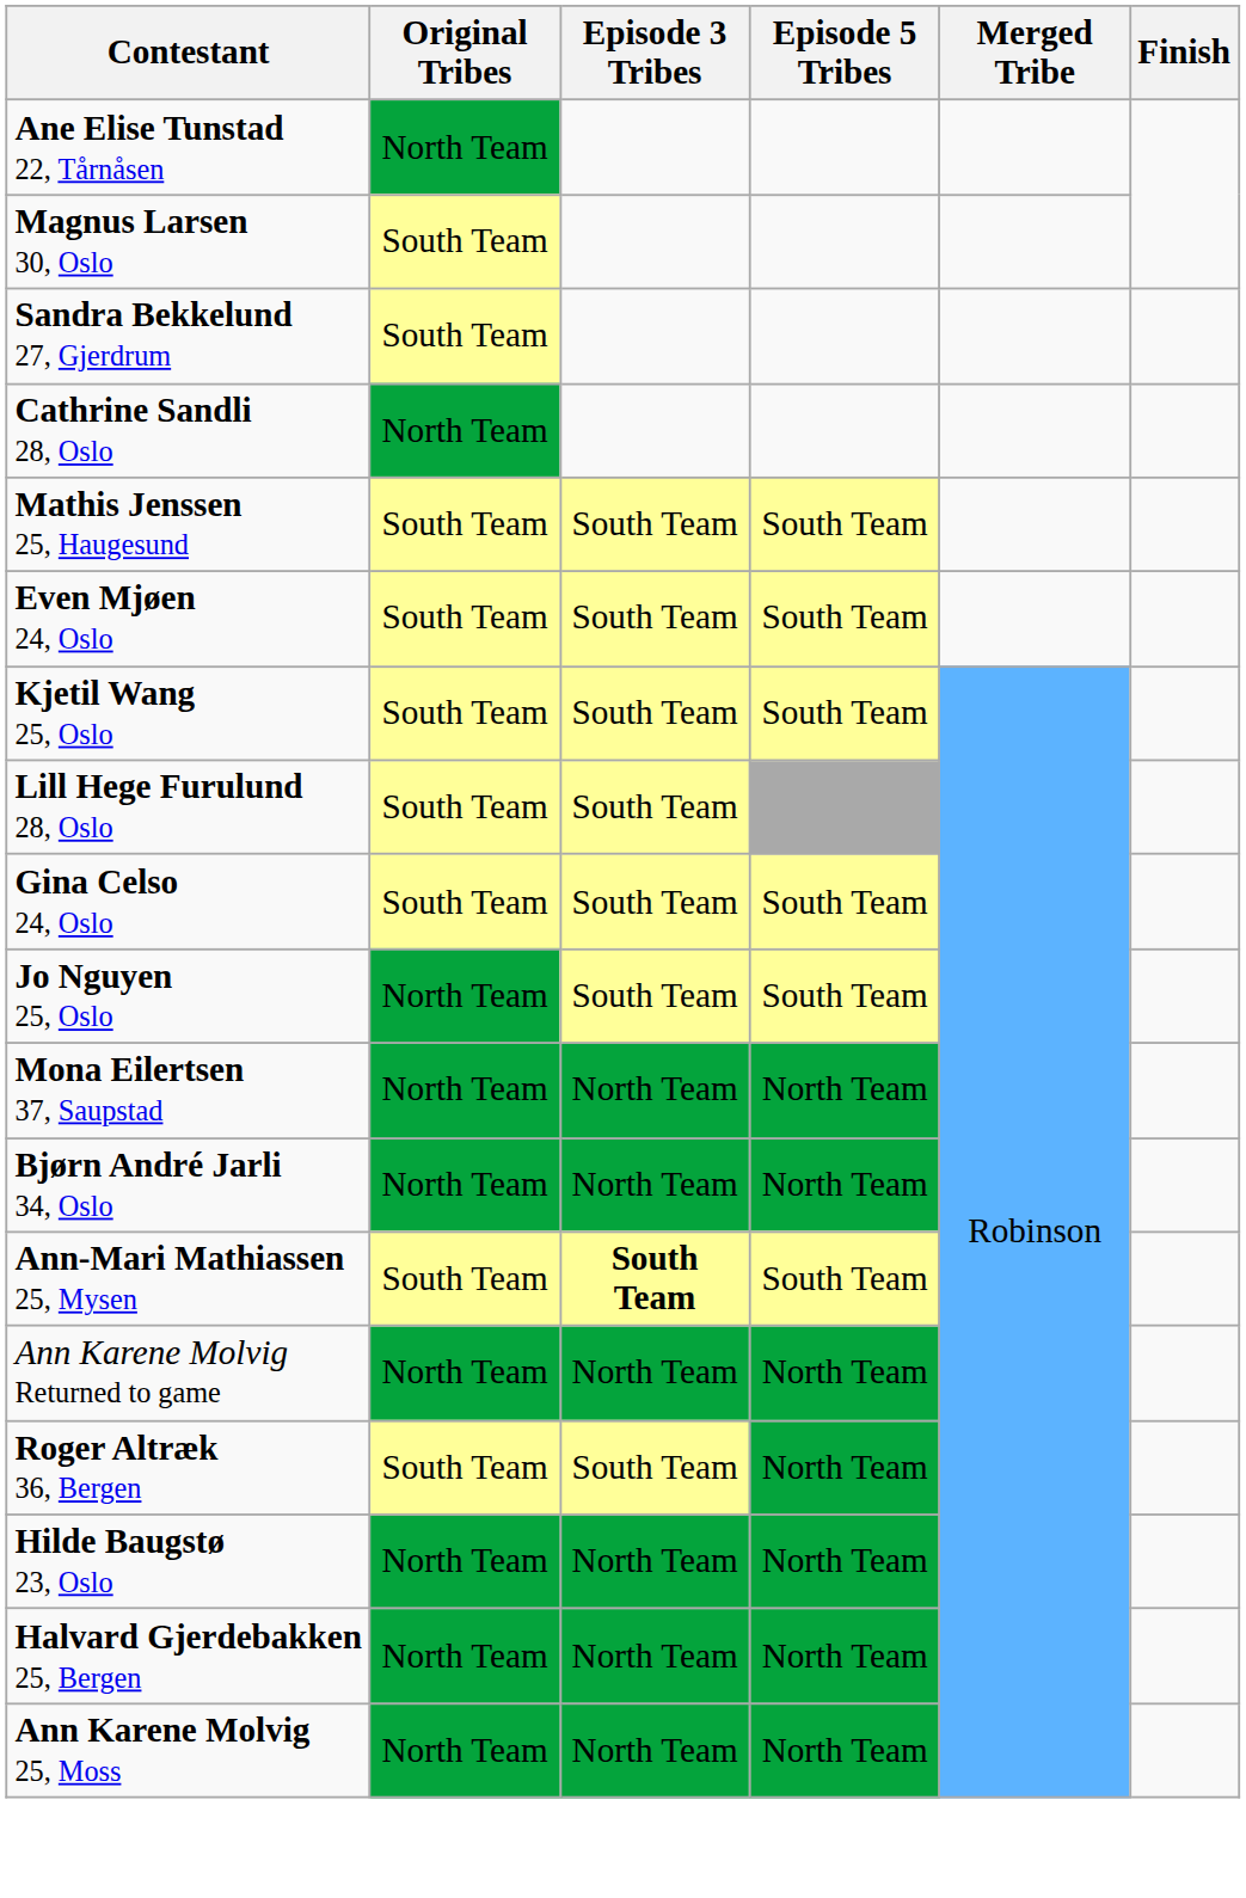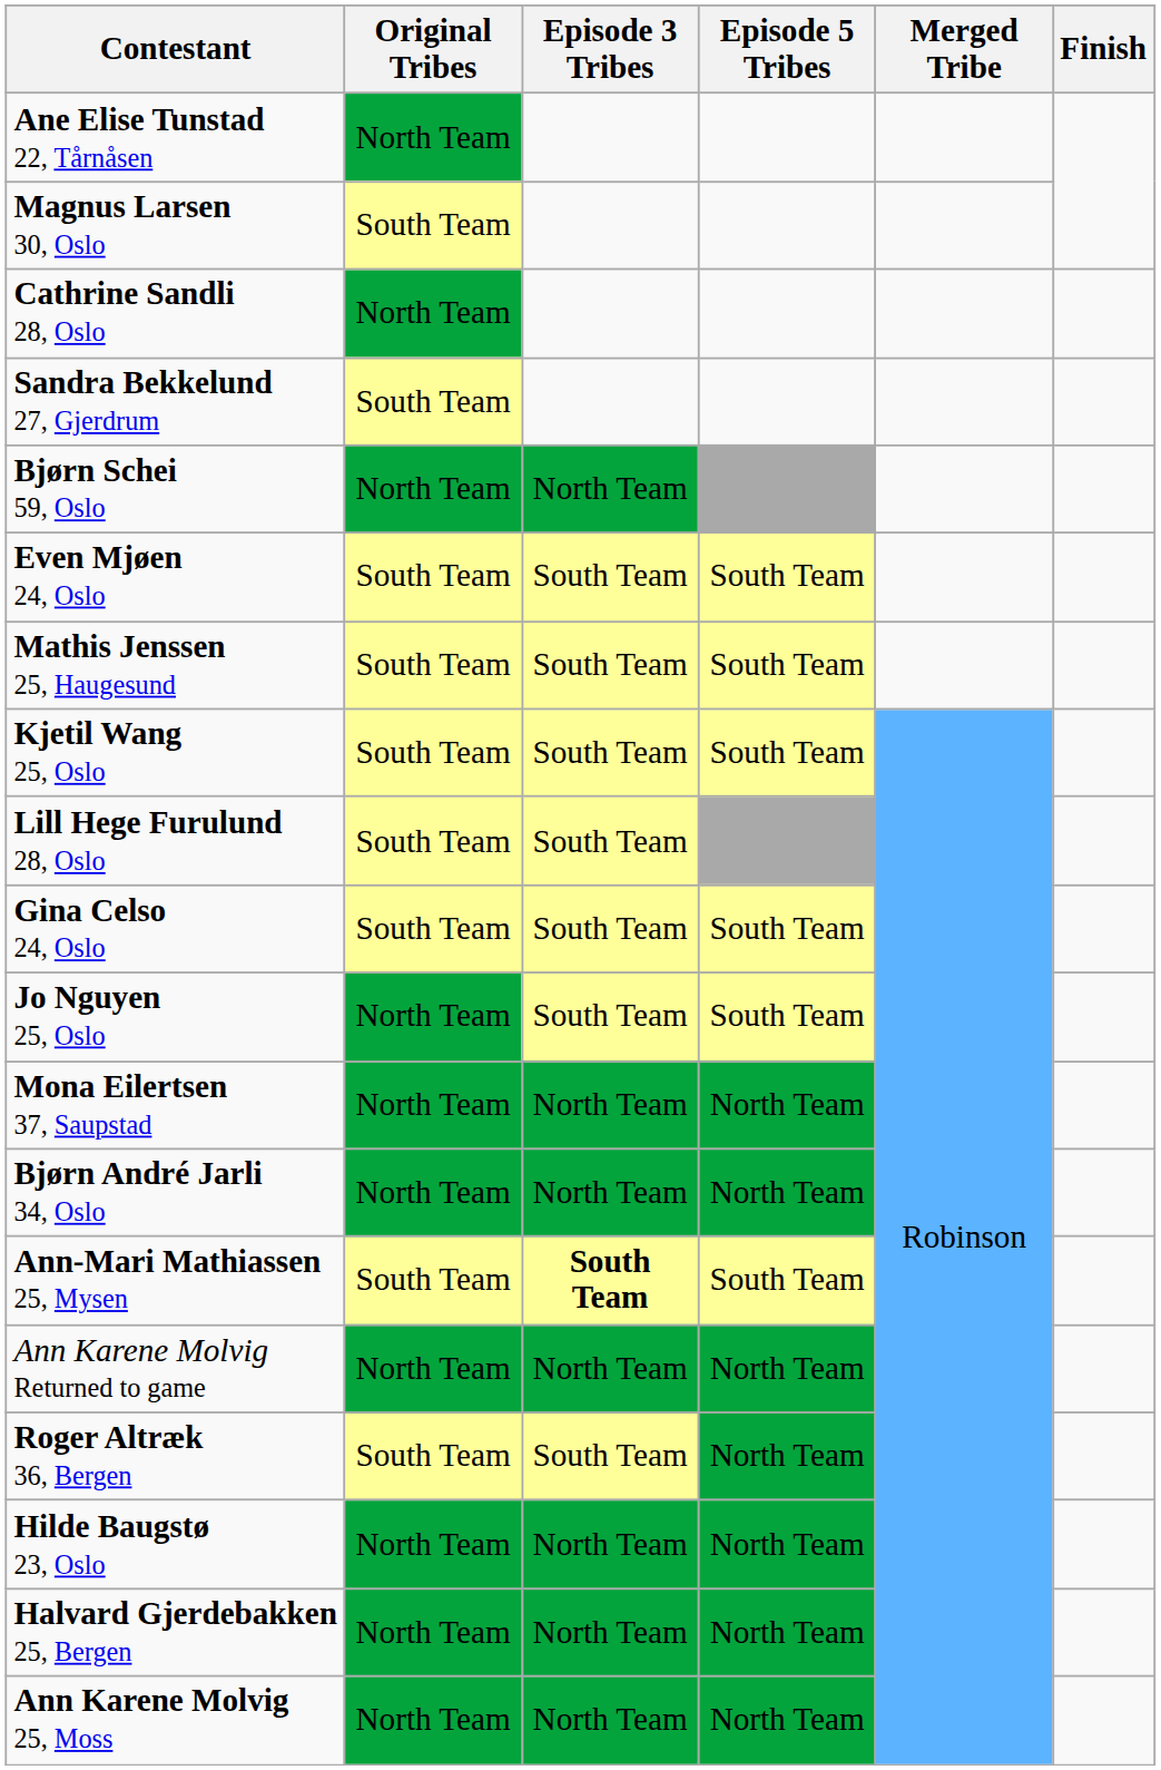 <table class="wikitable" style="margin:auto; text-align:center">
 <tr>
 <th>Contestant</th>
 <th width=80>Original<br>Tribes</th>
 <th width=80>Episode 3<br>Tribes</th>
 <th width=80>Episode 5<br>Tribes</th>
 <th width=80>Merged<br>Tribe</th>
 <th>Finish</th>
 </tr>
 <tr>
 <td align="left"><strong>Ane Elise Tunstad</strong><br><small>22, <a href='#'>Tårnåsen</a></small></td>
 <td bgcolor="#04a43c">North Team</td>
 <td></td>
 <td></td>
 <td></td>
 <td rowspan=2></td>
 </tr>
 <tr>
 <td align="left"><strong>Magnus Larsen</strong><br><small>30, <a href='#'>Oslo</a></small></td>
 <td bgcolor="#FFFF99">South Team</td>
 <td></td>
 <td></td>
 <td></td>
 </tr>
 <tr>
+<td align="left"><strong>Cathrine Sandli</strong><br><small>28, <a href='#'>Oslo</a></small></td>
+<td bgcolor="#04a43c">North Team</td>
+<td></td>
+<td></td>
+<td></td>
+<td></td>
+</tr>
+<tr>
 <td align="left"><strong>Sandra Bekkelund</strong> <br><small>27, <a href='#'>Gjerdrum</a></small></td>
 <td bgcolor="#FFFF99">South Team</td>
 <td></td>
 <td></td>
 <td></td>
 <td></td>
 </tr>
 <tr>
-<td align="left"><strong>Cathrine Sandli</strong><br><small>28, <a href='#'>Oslo</a></small></td>
+<td align="left"><strong>Bjørn Schei</strong><br><small>59, <a href='#'>Oslo</a></small></td>
 <td bgcolor="#04a43c">North Team</td>
-<td></td>
-<td></td>
+<td bgcolor="#04a43c">North Team</td>
+<td align="center" bgcolor="darkgray"></td>
 <td></td>
 <td></td>
 </tr>
 <tr>
-<td align="left"><strong>Mathis Jenssen</strong><br><small>25, <a href='#'>Haugesund</a></small></td>
+<td align="left"><strong>Even Mjøen</strong><br><small>24, <a href='#'>Oslo</a></small></td>
 <td bgcolor="FFFF99">South Team</td>
 <td bgcolor="FFFF99">South Team</td>
 <td bgcolor="FFFF99">South Team</td>
 <td></td>
 <td></td>
 </tr>
 <tr>
-<td align="left"><strong>Even Mjøen</strong><br><small>24, <a href='#'>Oslo</a></small></td>
+<td align="left"><strong>Mathis Jenssen</strong><br><small>25, <a href='#'>Haugesund</a></small></td>
 <td bgcolor="FFFF99">South Team</td>
 <td bgcolor="FFFF99">South Team</td>
 <td bgcolor="FFFF99">South Team</td>
 <td></td>
 <td></td>
 </tr>
 <tr>
 <td align="left"><strong>Kjetil Wang </strong><br><small>25, <a href='#'>Oslo</a></small></td>
 <td bgcolor="FFFF99">South Team</td>
 <td bgcolor="FFFF99">South Team</td>
 <td bgcolor="FFFF99">South Team</td>
 <td align="center" bgcolor="#5CB3FF" rowspan=12>Robinson</td>
 <td></td>
 </tr>
 <tr>
 <td align="left"><strong>Lill Hege Furulund</strong><br><small>28, <a href='#'>Oslo</a></small></td>
 <td bgcolor="#FFFF99">South Team</td>
 <td bgcolor="#FFFF99">South Team</td>
 <td bgcolor="darkgray"></td>
 <td></td>
 </tr>
 <tr>
 <td align="left"><strong>Gina Celso </strong><br><small>24, <a href='#'>Oslo</a></small></td>
 <td bgcolor="FFFF99">South Team</td>
 <td bgcolor="FFFF99">South Team</td>
 <td bgcolor="FFFF99">South Team</td>
 <td></td>
 </tr>
 <tr>
 <td align="left"><strong>Jo Nguyen</strong><br><small>25, <a href='#'>Oslo</a></small></td>
 <td bgcolor="#04a43c">North Team</td>
 <td bgcolor="FFFF99">South Team</td>
 <td bgcolor="FFFF99">South Team</td>
 <td></td>
 </tr>
 <tr>
 <td align="left"><strong>Mona Eilertsen</strong><br><small>37, <a href='#'>Saupstad</a></small></td>
 <td bgcolor="#04a43c">North Team</td>
 <td bgcolor="#04a43c">North Team</td>
 <td bgcolor="#04a43c">North Team</td>
 <td></td>
 </tr>
 <tr>
 <td align="left"><strong>Bjørn André Jarli</strong><br><small>34, <a href='#'>Oslo</a></small></td>
 <td bgcolor="#04a43c">North Team</td>
 <td bgcolor="#04a43c">North Team</td>
 <td bgcolor="#04a43c">North Team</td>
 <td></td>
 </tr>
 <tr>
 <td align="left"><strong>Ann-Mari Mathiassen</strong><br><small>25, <a href='#'>Mysen</a></small></td>
 <td bgcolor="FFFF99">South Team</td>
 <td bgcolor="FFFF99"><strong>South Team</strong></td>
 <td bgcolor="FFFF99">South Team</td>
 <td></td>
 </tr>
 <tr>
 <td align="left"><em>Ann Karene Molvig</em><br><small>Returned to game</small></td>
 <td bgcolor="#04a43c">North Team</td>
 <td bgcolor="#04a43c">North Team</td>
 <td bgcolor="#04a43c">North Team</td>
 <td></td>
 </tr>
 <tr>
 <td align="left"><strong>Roger Altræk</strong><br><small>36, <a href='#'>Bergen</a></small></td>
 <td bgcolor="FFFF99">South Team</td>
 <td bgcolor="FFFF99">South Team</td>
 <td bgcolor="#04a43c">North Team</td>
 <td></td>
 </tr>
 <tr>
 <td align="left"><strong>Hilde Baugstø</strong><br><small>23, <a href='#'>Oslo</a></small></td>
 <td bgcolor="#04a43c">North Team</td>
 <td bgcolor="#04a43c">North Team</td>
 <td bgcolor="#04a43c">North Team</td>
 <td></td>
 </tr>
 <tr>
 <td align="left"><strong>Halvard Gjerdebakken</strong><br><small>25, <a href='#'>Bergen</a></small></td>
 <td bgcolor="#04a43c">North Team</td>
 <td bgcolor="#04a43c">North Team</td>
 <td bgcolor="#04a43c">North Team</td>
 <td></td>
 </tr>
 <tr>
 <td align="left"><strong>Ann Karene Molvig</strong><br><small>25, <a href='#'>Moss</a></small></td>
 <td bgcolor="#04a43c">North Team</td>
 <td bgcolor="#04a43c">North Team</td>
 <td bgcolor="#04a43c">North Team</td>
 <td></td>
 </tr>
 </table>
